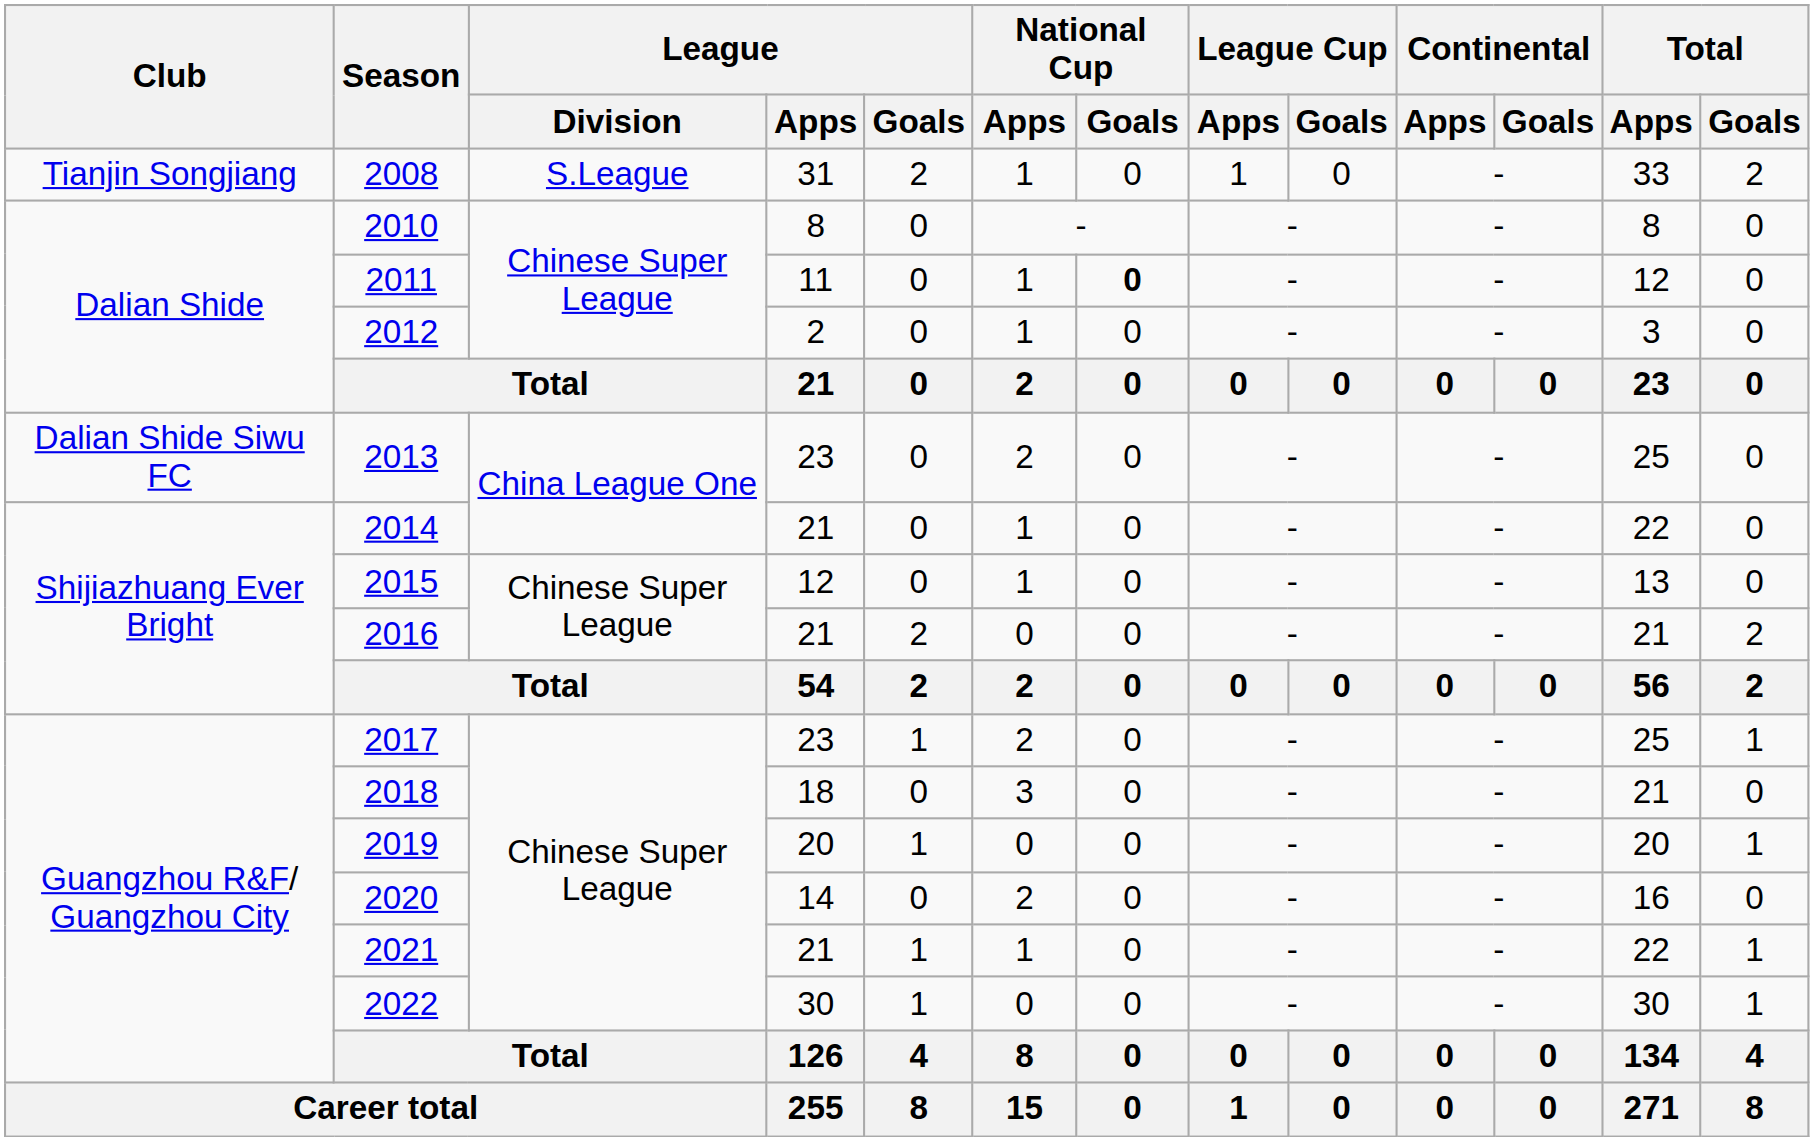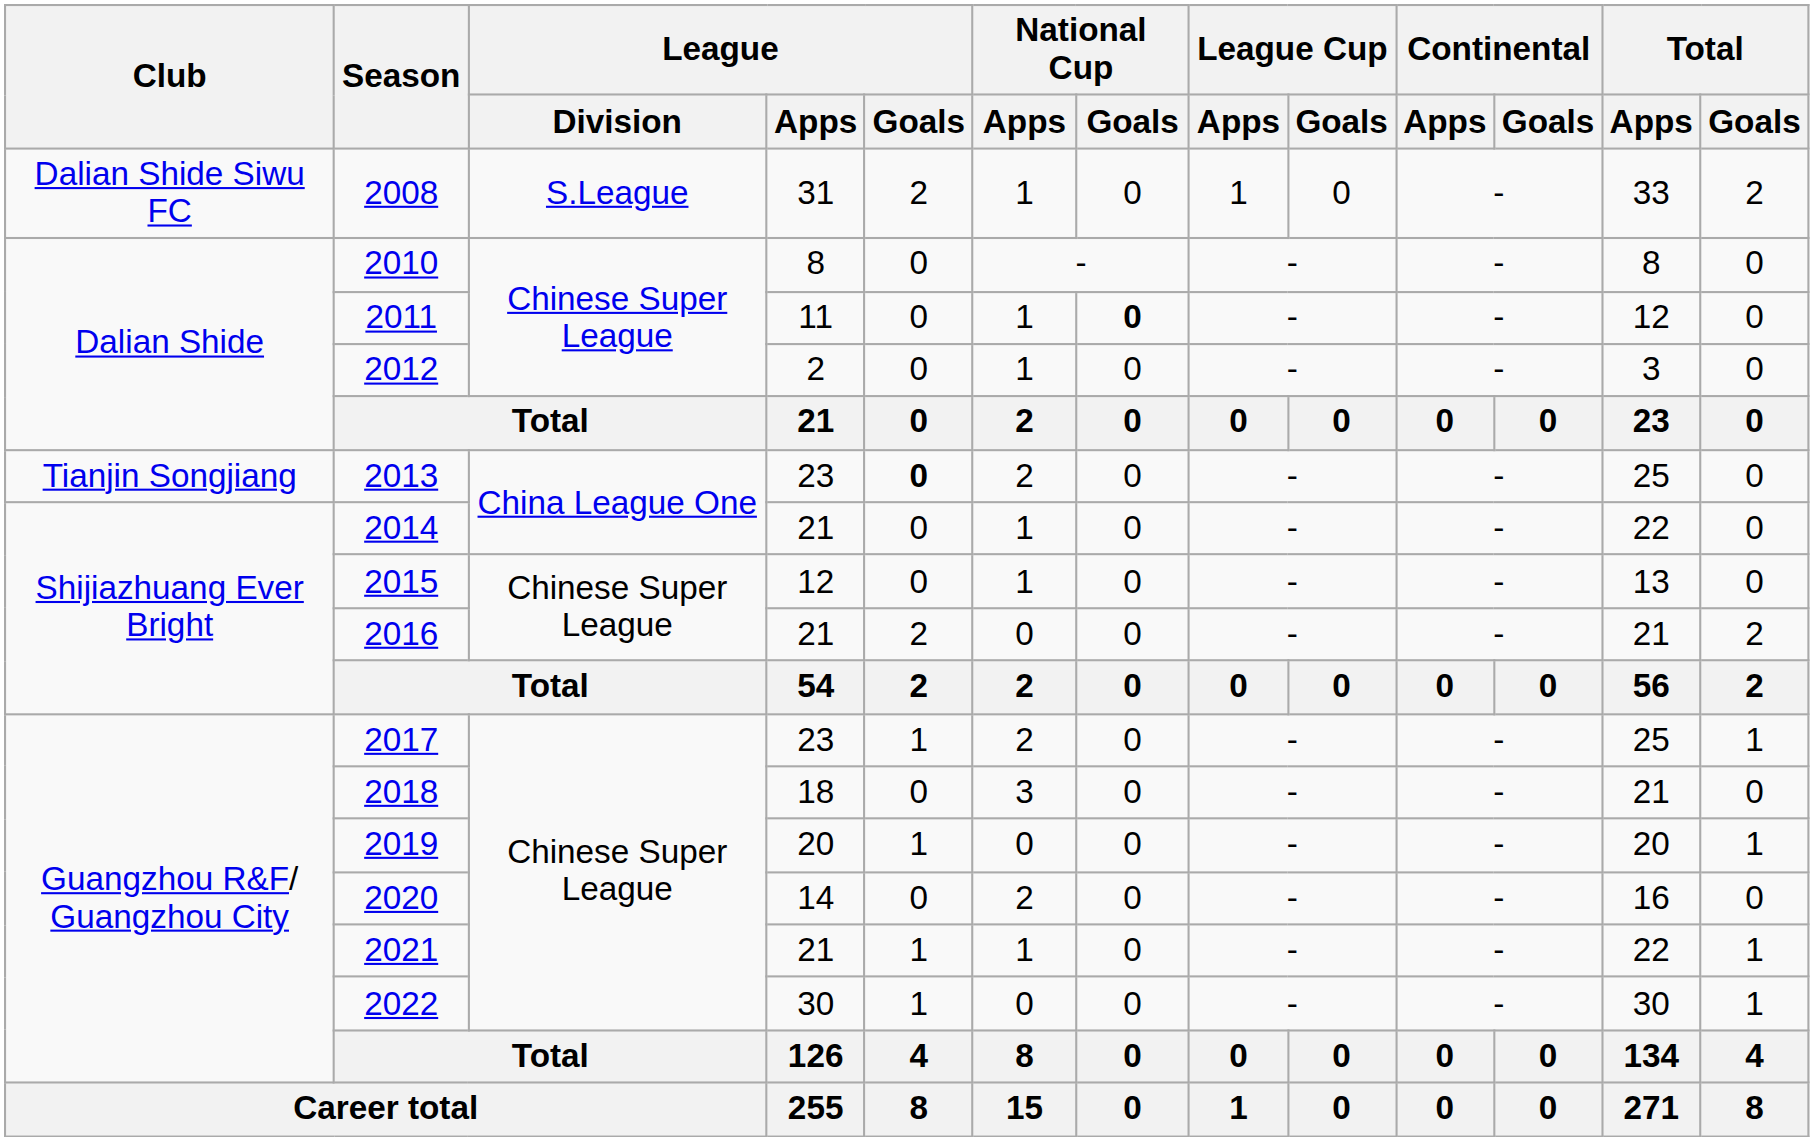 <table class="wikitable" style="text-align: center">
 <tr>
 <th rowspan="2">Club</th>
 <th rowspan="2">Season</th>
 <th colspan="3">League</th>
 <th colspan="2">National Cup</th>
 <th colspan="2">League Cup</th>
 <th colspan="2">Continental</th>
 <th colspan="2">Total</th>
 </tr>
 <tr>
 <th>Division</th>
 <th>Apps</th>
 <th>Goals</th>
 <th>Apps</th>
 <th>Goals</th>
 <th>Apps</th>
 <th>Goals</th>
 <th>Apps</th>
 <th>Goals</th>
 <th>Apps</th>
 <th>Goals</th>
 </tr>
 <tr>
-<td><a href='#'>Tianjin Songjiang</a></td>
+<td><a href='#'>Dalian Shide Siwu FC</a></td>
 <td><a href='#'>2008</a></td>
 <td><a href='#'>S.League</a></td>
 <td>31</td>
 <td>2</td>
 <td>1</td>
 <td>0</td>
 <td>1</td>
 <td>0</td>
 <td colspan="2">-</td>
 <td>33</td>
 <td>2</td>
 </tr>
 <tr>
 <td rowspan="4"><a href='#'>Dalian Shide</a></td>
 <td><a href='#'>2010</a></td>
 <td rowspan="3"><a href='#'>Chinese Super League</a></td>
 <td>8</td>
 <td>0</td>
 <td colspan="2">-</td>
 <td colspan="2">-</td>
 <td colspan="2">-</td>
 <td>8</td>
 <td>0</td>
 </tr>
 <tr>
 <td><a href='#'>2011</a></td>
 <td>11</td>
 <td>0</td>
 <td>1</td>
 <td><strong>0</strong></td>
 <td colspan="2">-</td>
 <td colspan="2">-</td>
 <td>12</td>
 <td>0</td>
 </tr>
 <tr>
 <td><a href='#'>2012</a></td>
 <td>2</td>
 <td>0</td>
 <td>1</td>
 <td>0</td>
 <td colspan="2">-</td>
 <td colspan="2">-</td>
 <td>3</td>
 <td>0</td>
 </tr>
 <tr>
 <th colspan="2"><strong>Total</strong></th>
 <th>21</th>
 <th>0</th>
 <th>2</th>
 <th>0</th>
 <th>0</th>
 <th>0</th>
 <th>0</th>
 <th>0</th>
 <th>23</th>
 <th>0</th>
 </tr>
 <tr>
-<td><a href='#'>Dalian Shide Siwu FC</a></td>
+<td><a href='#'>Tianjin Songjiang</a></td>
 <td><a href='#'>2013</a></td>
 <td rowspan="2"><a href='#'>China League One</a></td>
 <td>23</td>
-<td>0</td>
+<td><strong>0</strong></td>
 <td>2</td>
 <td>0</td>
 <td colspan="2">-</td>
 <td colspan="2">-</td>
 <td>25</td>
 <td>0</td>
 </tr>
 <tr>
 <td rowspan="4"><a href='#'>Shijiazhuang Ever Bright</a></td>
 <td><a href='#'>2014</a></td>
 <td>21</td>
 <td>0</td>
 <td>1</td>
 <td>0</td>
 <td colspan="2">-</td>
 <td colspan="2">-</td>
 <td>22</td>
 <td>0</td>
 </tr>
 <tr>
 <td><a href='#'>2015</a></td>
 <td rowspan="2">Chinese Super League</td>
 <td>12</td>
 <td>0</td>
 <td>1</td>
 <td>0</td>
 <td colspan="2">-</td>
 <td colspan="2">-</td>
 <td>13</td>
 <td>0</td>
 </tr>
 <tr>
 <td><a href='#'>2016</a></td>
 <td>21</td>
 <td>2</td>
 <td>0</td>
 <td>0</td>
 <td colspan="2">-</td>
 <td colspan="2">-</td>
 <td>21</td>
 <td>2</td>
 </tr>
 <tr>
 <th colspan="2"><strong>Total</strong></th>
 <th>54</th>
 <th>2</th>
 <th>2</th>
 <th>0</th>
 <th>0</th>
 <th>0</th>
 <th>0</th>
 <th>0</th>
 <th>56</th>
 <th>2</th>
 </tr>
 <tr>
 <td rowspan="7"><a href='#'>Guangzhou R&F</a>/ <br><a href='#'>Guangzhou City</a></td>
 <td><a href='#'>2017</a></td>
 <td rowspan="6">Chinese Super League</td>
 <td>23</td>
 <td>1</td>
 <td>2</td>
 <td>0</td>
 <td colspan="2">-</td>
 <td colspan="2">-</td>
 <td>25</td>
 <td>1</td>
 </tr>
 <tr>
 <td><a href='#'>2018</a></td>
 <td>18</td>
 <td>0</td>
 <td>3</td>
 <td>0</td>
 <td colspan="2">-</td>
 <td colspan="2">-</td>
 <td>21</td>
 <td>0</td>
 </tr>
 <tr>
 <td><a href='#'>2019</a></td>
 <td>20</td>
 <td>1</td>
 <td>0</td>
 <td>0</td>
 <td colspan="2">-</td>
 <td colspan="2">-</td>
 <td>20</td>
 <td>1</td>
 </tr>
 <tr>
 <td><a href='#'>2020</a></td>
 <td>14</td>
 <td>0</td>
 <td>2</td>
 <td>0</td>
 <td colspan="2">-</td>
 <td colspan="2">-</td>
 <td>16</td>
 <td>0</td>
 </tr>
 <tr>
 <td><a href='#'>2021</a></td>
 <td>21</td>
 <td>1</td>
 <td>1</td>
 <td>0</td>
 <td colspan="2">-</td>
 <td colspan="2">-</td>
 <td>22</td>
 <td>1</td>
 </tr>
 <tr>
 <td><a href='#'>2022</a></td>
 <td>30</td>
 <td>1</td>
 <td>0</td>
 <td>0</td>
 <td colspan="2">-</td>
 <td colspan="2">-</td>
 <td>30</td>
 <td>1</td>
 </tr>
 <tr>
 <th colspan="2"><strong>Total</strong></th>
 <th>126</th>
 <th>4</th>
 <th>8</th>
 <th>0</th>
 <th>0</th>
 <th>0</th>
 <th>0</th>
 <th>0</th>
 <th>134</th>
 <th>4</th>
 </tr>
 <tr>
 <th colspan=3>Career total</th>
 <th>255</th>
 <th>8</th>
 <th>15</th>
 <th>0</th>
 <th>1</th>
 <th>0</th>
 <th>0</th>
 <th>0</th>
 <th>271</th>
 <th>8</th>
 </tr>
 </table>
